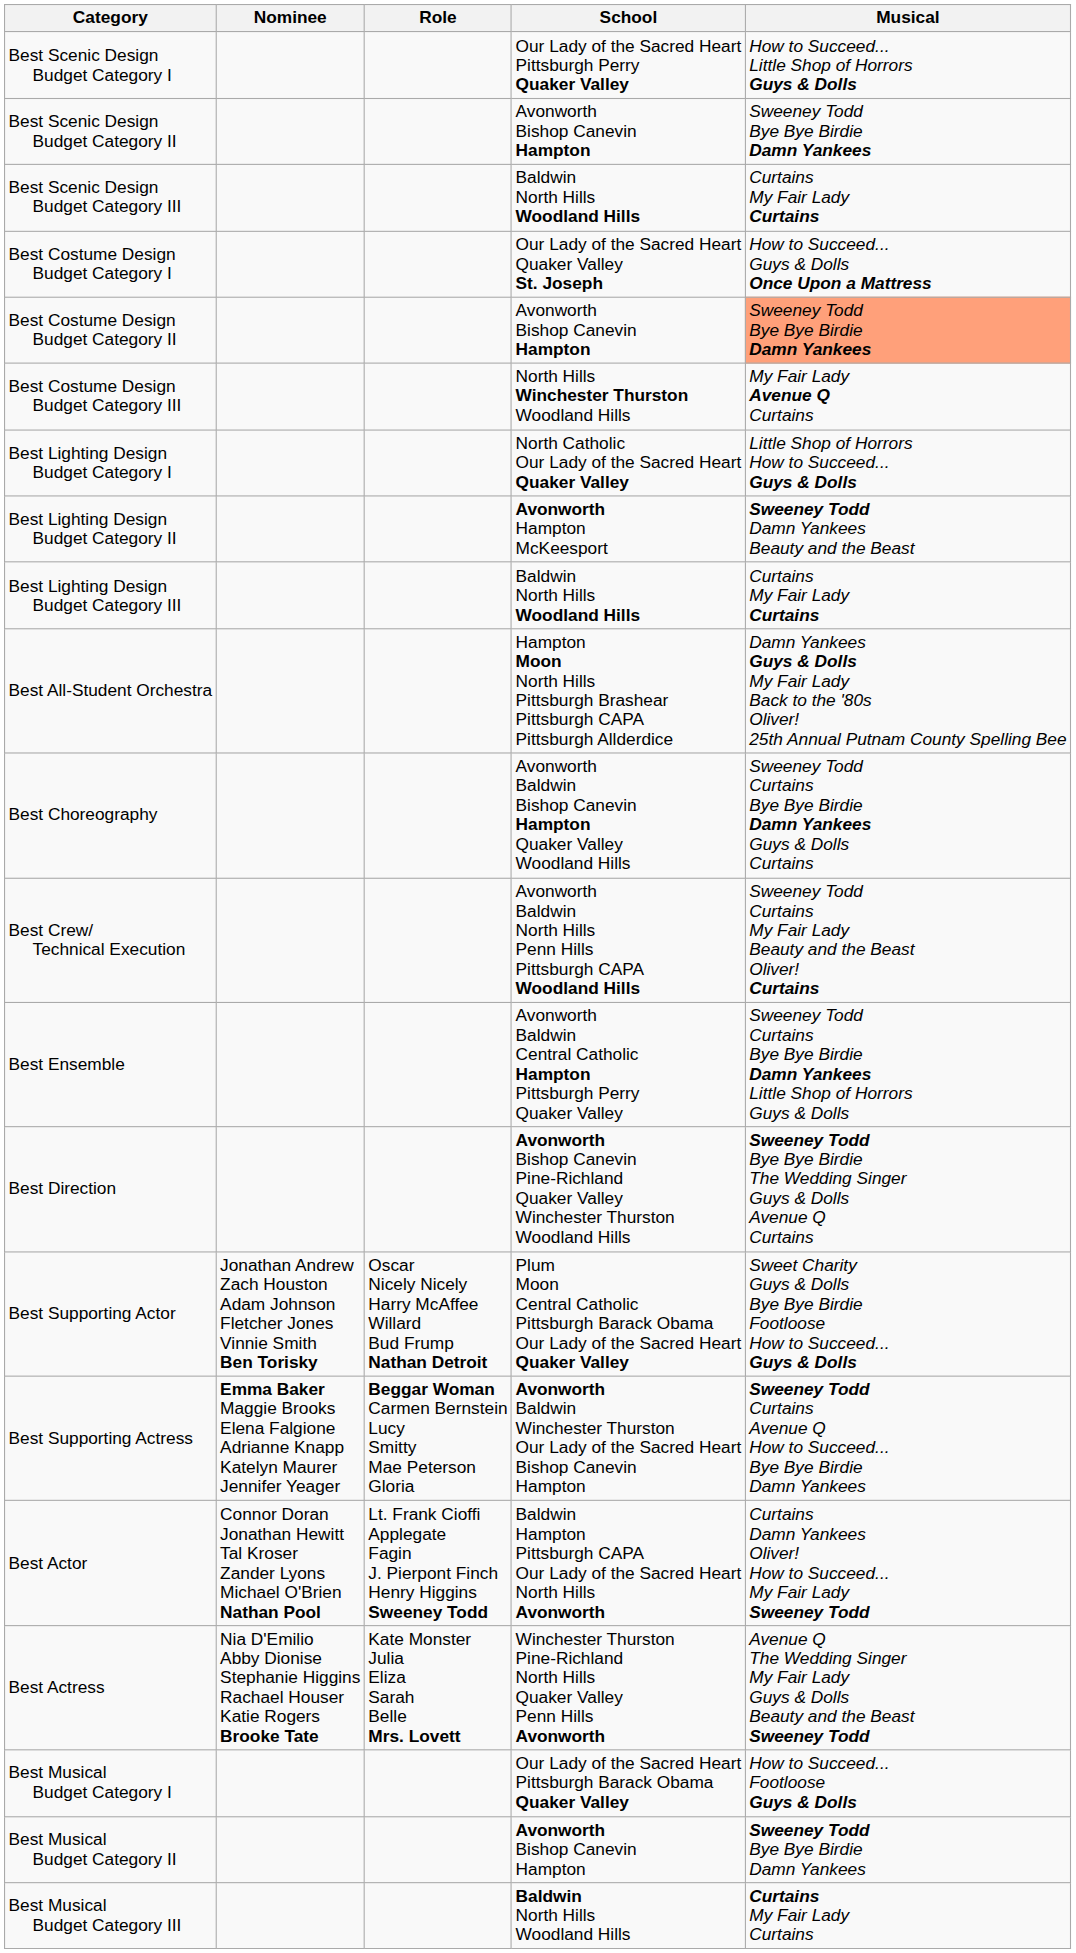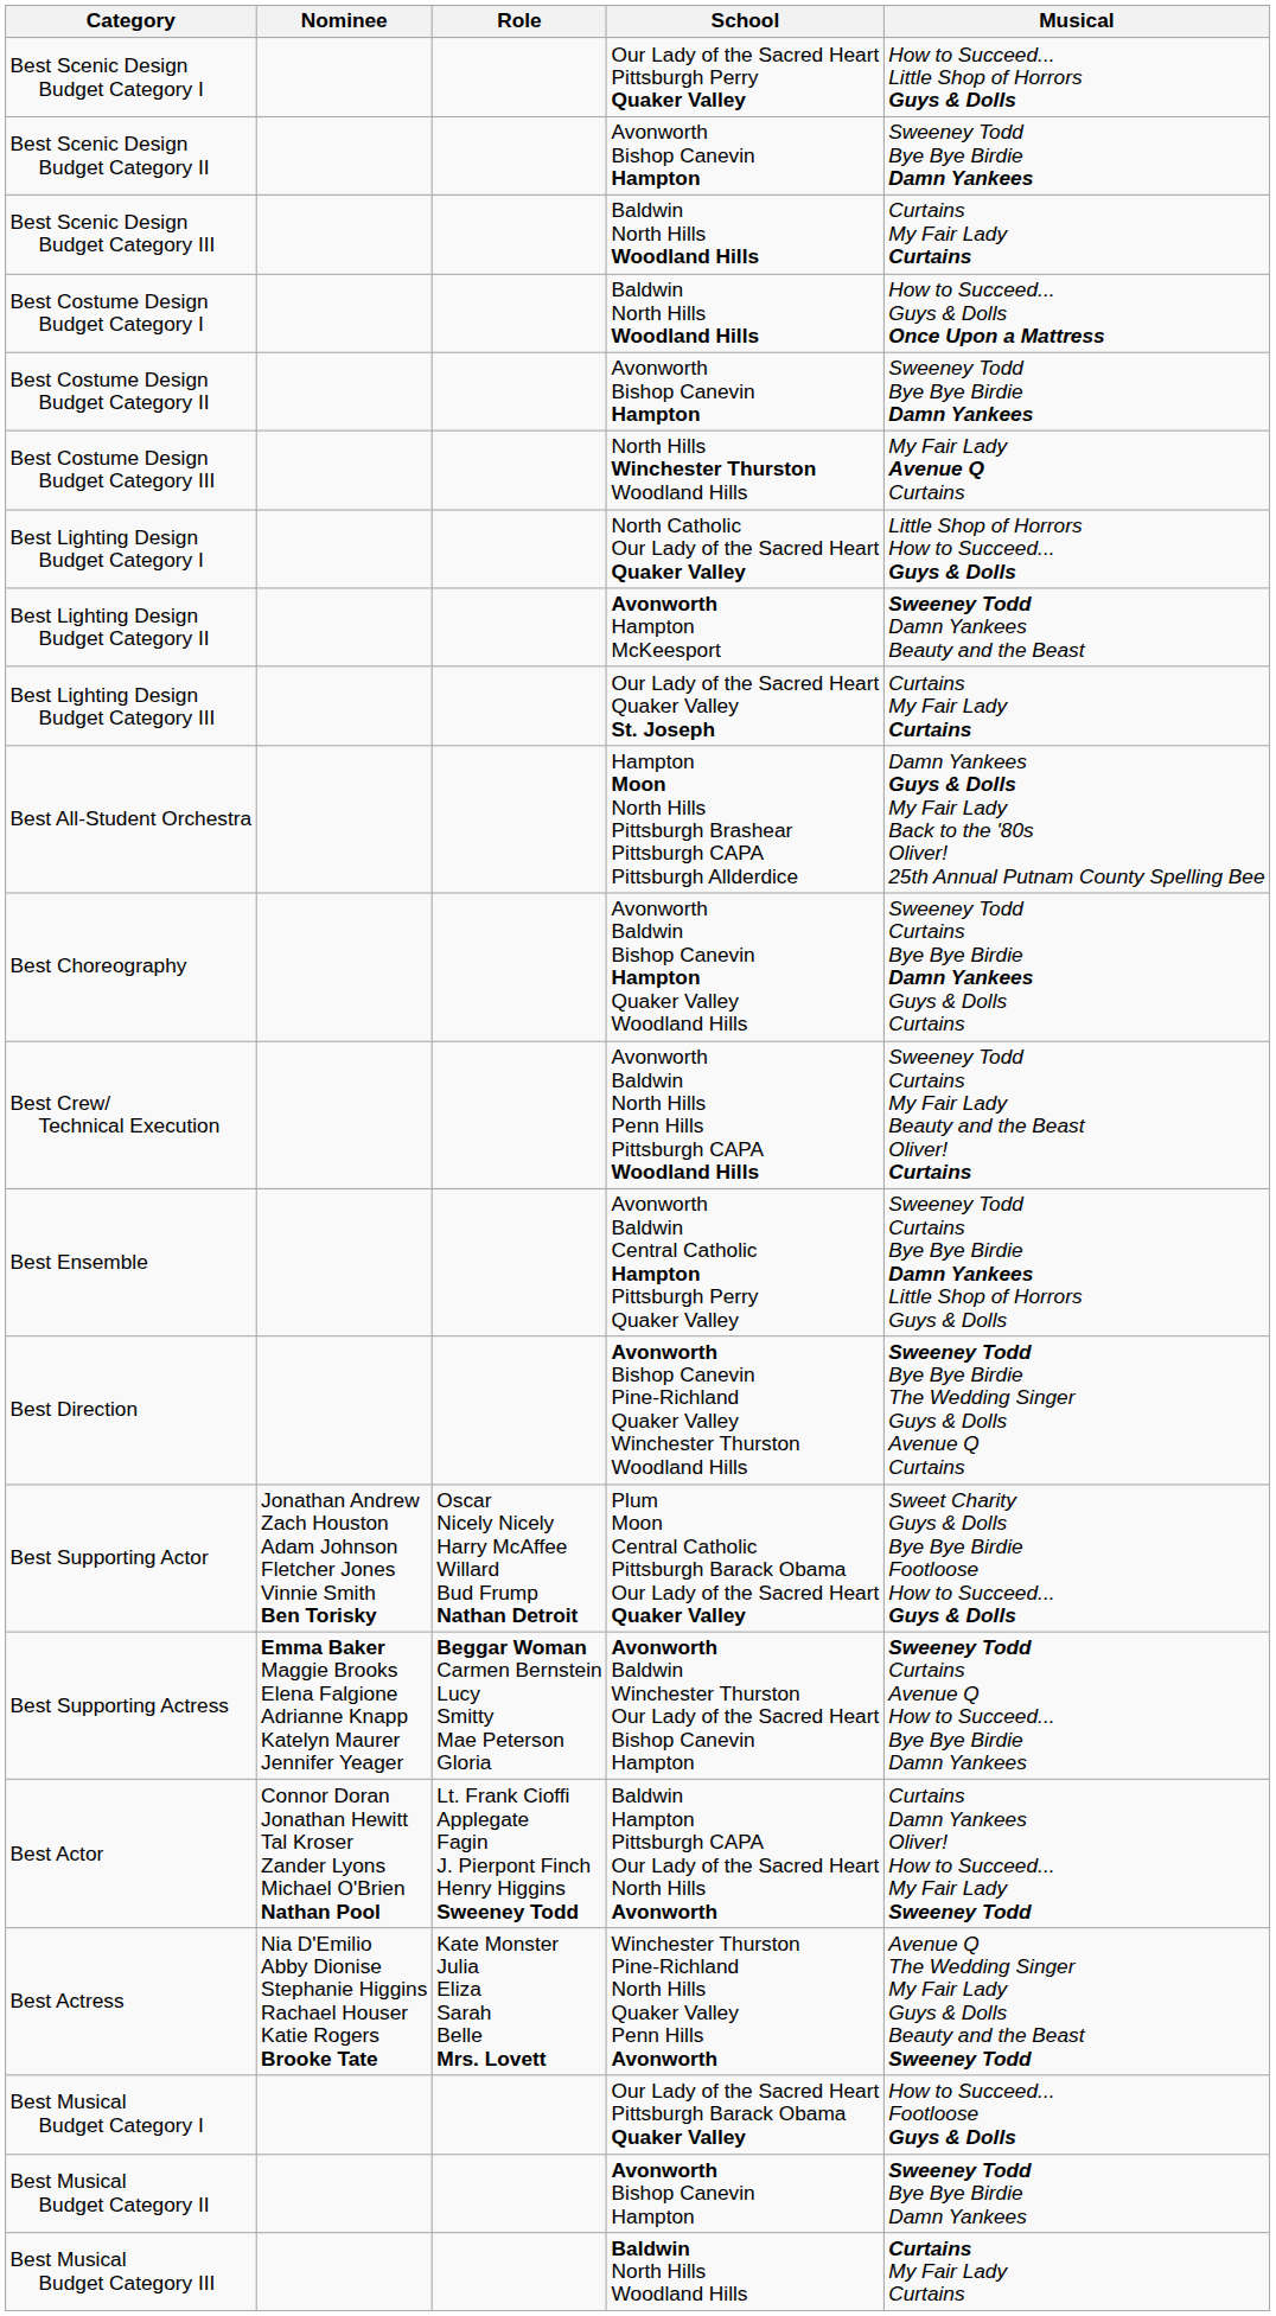 <table class="wikitable">
 <tr>
 <th>Category</th>
 <th>Nominee</th>
 <th>Role</th>
 <th>School</th>
 <th>Musical</th>
 </tr>
 <tr>
 <td>Best Scenic Design<br>     Budget Category I</td>
 <td></td>
 <td></td>
 <td>Our Lady of the Sacred Heart<br>Pittsburgh Perry<br><strong>Quaker Valley</strong></td>
 <td><em>How to Succeed...</em><br><em>Little Shop of Horrors</em><br><strong><em>Guys & Dolls</em></strong></td>
 </tr>
 <tr>
 <td>Best Scenic Design<br>     Budget Category II</td>
 <td></td>
 <td></td>
 <td>Avonworth<br>Bishop Canevin<br><strong>Hampton</strong></td>
 <td><em>Sweeney Todd</em><br><em>Bye Bye Birdie</em><br><strong><em>Damn Yankees</em></strong></td>
 </tr>
 <tr>
 <td>Best Scenic Design<br>     Budget Category III</td>
 <td></td>
 <td></td>
 <td>Baldwin<br>North Hills<br><strong>Woodland Hills</strong></td>
 <td><em>Curtains</em><br><em>My Fair Lady</em><br><strong><em>Curtains</em></strong></td>
 </tr>
 <tr>
 <td>Best Costume Design<br>     Budget Category I</td>
 <td></td>
 <td></td>
-<td>Our Lady of the Sacred Heart<br>Quaker Valley<br><strong>St. Joseph</strong></td>
+<td>Baldwin<br>North Hills<br><strong>Woodland Hills</strong></td>
 <td><em>How to Succeed...</em><br><em>Guys & Dolls</em><br><strong><em>Once Upon a Mattress</em></strong></td>
 </tr>
 <tr>
 <td>Best Costume Design<br>     Budget Category II</td>
 <td></td>
 <td></td>
 <td>Avonworth<br>Bishop Canevin<br><strong>Hampton</strong></td>
-<td style="background: lightsalmon;"><em>Sweeney Todd</em><br><em>Bye Bye Birdie</em><br><strong><em>Damn Yankees</em></strong></td>
+<td><em>Sweeney Todd</em><br><em>Bye Bye Birdie</em><br><strong><em>Damn Yankees</em></strong></td>
 </tr>
 <tr>
 <td>Best Costume Design<br>     Budget Category III</td>
 <td></td>
 <td></td>
 <td>North Hills<br><strong>Winchester Thurston</strong><br>Woodland Hills</td>
 <td><em>My Fair Lady</em><br><strong><em>Avenue Q</em></strong><br><em>Curtains</em></td>
 </tr>
 <tr>
 <td>Best Lighting Design<br>     Budget Category I</td>
 <td></td>
 <td></td>
 <td>North Catholic<br>Our Lady of the Sacred Heart<br><strong>Quaker Valley</strong></td>
 <td><em>Little Shop of Horrors</em><br><em>How to Succeed...</em><br><strong><em>Guys & Dolls</em></strong></td>
 </tr>
 <tr>
 <td>Best Lighting Design<br>     Budget Category II</td>
 <td></td>
 <td></td>
 <td><strong>Avonworth</strong><br>Hampton<br>McKeesport</td>
 <td><strong><em>Sweeney Todd</em></strong><br><em>Damn Yankees</em><br><em>Beauty and the Beast</em></td>
 </tr>
 <tr>
 <td>Best Lighting Design<br>     Budget Category III</td>
 <td></td>
 <td></td>
-<td>Baldwin<br>North Hills<br><strong>Woodland Hills</strong></td>
+<td>Our Lady of the Sacred Heart<br>Quaker Valley<br><strong>St. Joseph</strong></td>
 <td><em>Curtains</em><br><em>My Fair Lady</em><br><strong><em>Curtains</em></strong></td>
 </tr>
 <tr>
 <td>Best All-Student Orchestra</td>
 <td></td>
 <td></td>
 <td>Hampton<br><strong>Moon</strong><br>North Hills<br>Pittsburgh Brashear<br>Pittsburgh CAPA<br>Pittsburgh Allderdice</td>
 <td><em>Damn Yankees</em><br><strong><em>Guys & Dolls</em></strong><br><em>My Fair Lady</em><br><em>Back to the '80s</em><br><em>Oliver!</em><br><em>25th Annual Putnam County Spelling Bee</em></td>
 </tr>
 <tr>
 <td>Best Choreography</td>
 <td></td>
 <td></td>
 <td>Avonworth<br>Baldwin<br>Bishop Canevin<br><strong>Hampton</strong><br>Quaker Valley<br>Woodland Hills</td>
 <td><em>Sweeney Todd</em><br><em>Curtains</em><br><em>Bye Bye Birdie</em><br><strong><em>Damn Yankees</em></strong><br><em>Guys & Dolls</em><br><em>Curtains</em></td>
 </tr>
 <tr>
 <td>Best Crew/<br>     Technical Execution</td>
 <td></td>
 <td></td>
 <td>Avonworth<br>Baldwin<br>North Hills<br>Penn Hills<br>Pittsburgh CAPA<br><strong>Woodland Hills</strong></td>
 <td><em>Sweeney Todd</em><br><em>Curtains</em><br><em>My Fair Lady</em><br><em>Beauty and the Beast</em><br><em>Oliver!</em><br><strong><em>Curtains</em></strong></td>
 </tr>
 <tr>
 <td>Best Ensemble</td>
 <td></td>
 <td></td>
 <td>Avonworth<br>Baldwin<br>Central Catholic<br><strong>Hampton</strong><br>Pittsburgh Perry<br>Quaker Valley</td>
 <td><em>Sweeney Todd</em><br><em>Curtains</em><br><em>Bye Bye Birdie</em><br><strong><em>Damn Yankees</em></strong><br><em>Little Shop of Horrors</em><br><em>Guys & Dolls</em></td>
 </tr>
 <tr>
 <td>Best Direction</td>
 <td></td>
 <td></td>
 <td><strong>Avonworth</strong><br>Bishop Canevin<br>Pine-Richland<br>Quaker Valley<br>Winchester Thurston<br>Woodland Hills</td>
 <td><strong><em>Sweeney Todd</em></strong><br><em>Bye Bye Birdie</em><br><em>The Wedding Singer</em><br><em>Guys & Dolls</em><br><em>Avenue Q</em><br><em>Curtains</em></td>
 </tr>
 <tr>
 <td>Best Supporting Actor</td>
 <td>Jonathan Andrew<br>Zach Houston<br>Adam Johnson<br>Fletcher Jones<br>Vinnie Smith<br><strong>Ben Torisky</strong></td>
 <td>Oscar<br>Nicely Nicely<br>Harry McAffee<br>Willard<br>Bud Frump<br><strong>Nathan Detroit</strong></td>
 <td>Plum<br>Moon<br>Central Catholic<br>Pittsburgh Barack Obama<br>Our Lady of the Sacred Heart<br><strong>Quaker Valley</strong></td>
 <td><em>Sweet Charity</em><br><em>Guys & Dolls</em><br><em>Bye Bye Birdie</em><br><em>Footloose</em><br><em>How to Succeed...</em><br><strong><em>Guys & Dolls</em></strong></td>
 </tr>
 <tr>
 <td>Best Supporting Actress</td>
 <td><strong>Emma Baker</strong><br>Maggie Brooks<br>Elena Falgione<br>Adrianne Knapp<br>Katelyn Maurer<br>Jennifer Yeager</td>
 <td><strong>Beggar Woman</strong><br>Carmen Bernstein<br>Lucy<br>Smitty<br>Mae Peterson<br>Gloria</td>
 <td><strong>Avonworth</strong><br>Baldwin<br>Winchester Thurston<br>Our Lady of the Sacred Heart<br>Bishop Canevin<br>Hampton</td>
 <td><strong><em>Sweeney Todd</em></strong><br><em>Curtains</em><br><em>Avenue Q</em><br><em>How to Succeed...</em><br><em>Bye Bye Birdie</em><br><em>Damn Yankees</em></td>
 </tr>
 <tr>
 <td>Best Actor</td>
 <td>Connor Doran<br>Jonathan Hewitt<br>Tal Kroser<br>Zander Lyons<br>Michael O'Brien<br><strong>Nathan Pool</strong></td>
 <td>Lt. Frank Cioffi<br>Applegate<br>Fagin<br>J. Pierpont Finch<br>Henry Higgins<br><strong>Sweeney Todd</strong></td>
 <td>Baldwin<br>Hampton<br>Pittsburgh CAPA<br>Our Lady of the Sacred Heart<br>North Hills<br><strong>Avonworth</strong></td>
 <td><em>Curtains</em><br><em>Damn Yankees</em><br><em>Oliver!</em><br><em>How to Succeed...</em><br><em>My Fair Lady</em><br><strong><em>Sweeney Todd</em></strong></td>
 </tr>
 <tr>
 <td>Best Actress</td>
 <td>Nia D'Emilio<br>Abby Dionise<br>Stephanie Higgins<br>Rachael Houser<br>Katie Rogers<br><strong>Brooke Tate</strong></td>
 <td>Kate Monster<br>Julia<br>Eliza<br>Sarah<br>Belle<br><strong>Mrs. Lovett</strong></td>
 <td>Winchester Thurston<br>Pine-Richland<br>North Hills<br>Quaker Valley<br>Penn Hills<br><strong>Avonworth</strong></td>
 <td><em>Avenue Q</em><br><em>The Wedding Singer</em><br><em>My Fair Lady</em><br><em>Guys & Dolls</em><br><em>Beauty and the Beast</em><br><strong><em>Sweeney Todd</em></strong></td>
 </tr>
 <tr>
 <td>Best Musical<br>     Budget Category I</td>
 <td></td>
 <td></td>
 <td>Our Lady of the Sacred Heart<br>Pittsburgh Barack Obama<br><strong>Quaker Valley</strong></td>
 <td><em>How to Succeed...</em><br><em>Footloose</em><br><strong><em>Guys & Dolls</em></strong></td>
 </tr>
 <tr>
 <td>Best Musical<br>     Budget Category II</td>
 <td></td>
 <td></td>
 <td><strong>Avonworth</strong><br>Bishop Canevin<br>Hampton</td>
 <td><strong><em>Sweeney Todd</em></strong><br><em>Bye Bye Birdie</em><br><em>Damn Yankees</em></td>
 </tr>
 <tr>
 <td>Best Musical<br>     Budget Category III</td>
 <td></td>
 <td></td>
 <td><strong>Baldwin</strong><br>North Hills<br>Woodland Hills</td>
 <td><strong><em>Curtains</em></strong><br><em>My Fair Lady</em><br><em>Curtains</em></td>
 </tr>
 </table>
